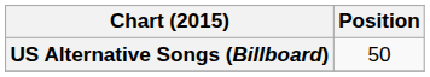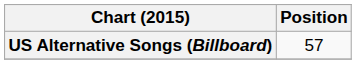 <table class="wikitable plainrowheaders sortable">
 <tr>
 <th>Chart (2015)</th>
 <th>Position</th>
 </tr>
 <tr>
 <th scope="row">US Alternative Songs (<em>Billboard</em>)</th>
-<td style="text-align:center;">50</td>
+<td style="text-align:center;">57</td>
 </tr>
 <tr>
 </tr>
 </table>
